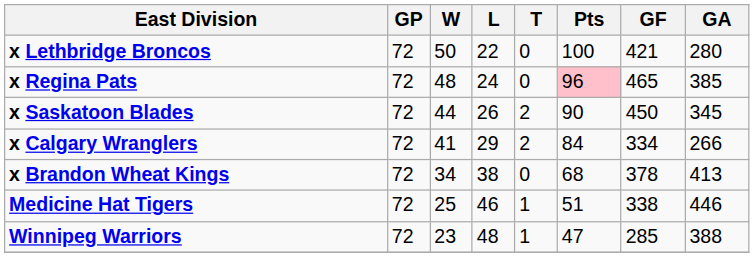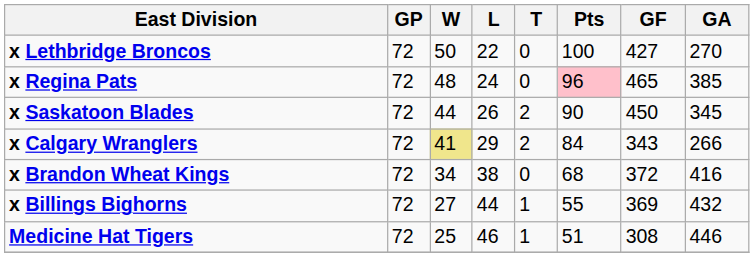 <table class="wikitable">
 <tr>
 <th width="45%">East Division</th>
 <th width="5%">GP</th>
 <th width="5%">W</th>
 <th width="5%">L</th>
 <th width="5%">T</th>
 <th width="7.5%">Pts</th>
 <th width="7.5%">GF</th>
 <th width="7.5%">GA</th>
 </tr>
 <tr>
 <td><strong>x <a href='#'>Lethbridge Broncos</a></strong></td>
 <td>72</td>
 <td>50</td>
 <td>22</td>
 <td>0</td>
 <td>100</td>
-<td>421</td>
-<td>280</td>
+<td>427</td>
+<td>270</td>
 </tr>
 <tr>
 <td><strong>x <a href='#'>Regina Pats</a></strong></td>
 <td>72</td>
 <td>48</td>
 <td>24</td>
 <td>0</td>
 <td style="background: pink;">96</td>
 <td>465</td>
 <td>385</td>
 </tr>
 <tr>
 <td><strong>x <a href='#'>Saskatoon Blades</a></strong></td>
 <td>72</td>
 <td>44</td>
 <td>26</td>
 <td>2</td>
 <td>90</td>
 <td>450</td>
 <td>345</td>
 </tr>
 <tr>
 <td><strong>x <a href='#'>Calgary Wranglers</a></strong></td>
 <td>72</td>
-<td>41</td>
+<td style="background: khaki;">41</td>
 <td>29</td>
 <td>2</td>
 <td>84</td>
-<td>334</td>
+<td>343</td>
 <td>266</td>
 </tr>
 <tr>
 <td><strong>x <a href='#'>Brandon Wheat Kings</a></strong></td>
 <td>72</td>
 <td>34</td>
 <td>38</td>
 <td>0</td>
 <td>68</td>
-<td>378</td>
-<td>413</td>
+<td>372</td>
+<td>416</td>
+</tr>
+<tr>
+<td><strong>x <a href='#'>Billings Bighorns</a></strong></td>
+<td>72</td>
+<td>27</td>
+<td>44</td>
+<td>1</td>
+<td>55</td>
+<td>369</td>
+<td>432</td>
 </tr>
 <tr>
 <td><strong><a href='#'>Medicine Hat Tigers</a></strong></td>
 <td>72</td>
 <td>25</td>
 <td>46</td>
 <td>1</td>
 <td>51</td>
-<td>338</td>
+<td>308</td>
 <td>446</td>
-</tr>
-<tr>
-<td><strong><a href='#'>Winnipeg Warriors</a></strong></td>
-<td>72</td>
-<td>23</td>
-<td>48</td>
-<td>1</td>
-<td>47</td>
-<td>285</td>
-<td>388</td>
 </tr>
 <tr>
 </tr>
 </table>
